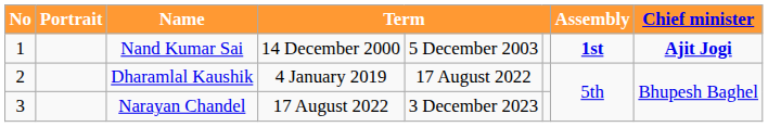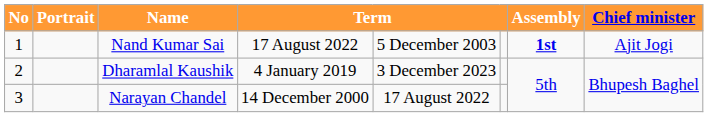 <table class="wikitable">
 <tr>
 <th style="background-color:#FF9933; color:white">No</th>
 <th style="background-color:#FF9933; color:white">Portrait</th>
 <th style="background-color:#FF9933; color:white">Name</th>
 <th colspan="3" style="background-color:#FF9933; color:white">Term</th>
 <th style="background-color:#FF9933; color:white">Assembly</th>
 <th style="background-color:#FF9933; color:white"><a href='#'>Chief minister</a></th>
 </tr>
 <tr style="text-align:center;">
 <td>1</td>
 <td></td>
 <td><a href='#'>Nand Kumar Sai</a></td>
-<td>14 December 2000</td>
+<td>17 August 2022</td>
 <td>5 December 2003</td>
 <td></td>
 <td><strong><a href='#'>1st</a></strong></td>
-<td><strong><a href='#'>Ajit Jogi</a></strong></td>
+<td><a href='#'>Ajit Jogi</a></td>
 </tr>
 <tr style="text-align:center;">
 <td>2</td>
 <td></td>
 <td><a href='#'>Dharamlal Kaushik</a></td>
 <td>4 January 2019</td>
-<td>17 August 2022</td>
+<td>3 December 2023</td>
 <td></td>
 <td rowspan="2"><a href='#'>5th</a></td>
 <td rowspan="2"><a href='#'>Bhupesh Baghel</a></td>
 </tr>
 <tr style="text-align:center;">
 <td>3</td>
 <td></td>
 <td><a href='#'>Narayan Chandel</a></td>
+<td>14 December 2000</td>
 <td>17 August 2022</td>
-<td>3 December 2023</td>
 <td></td>
 </tr>
 </table>
